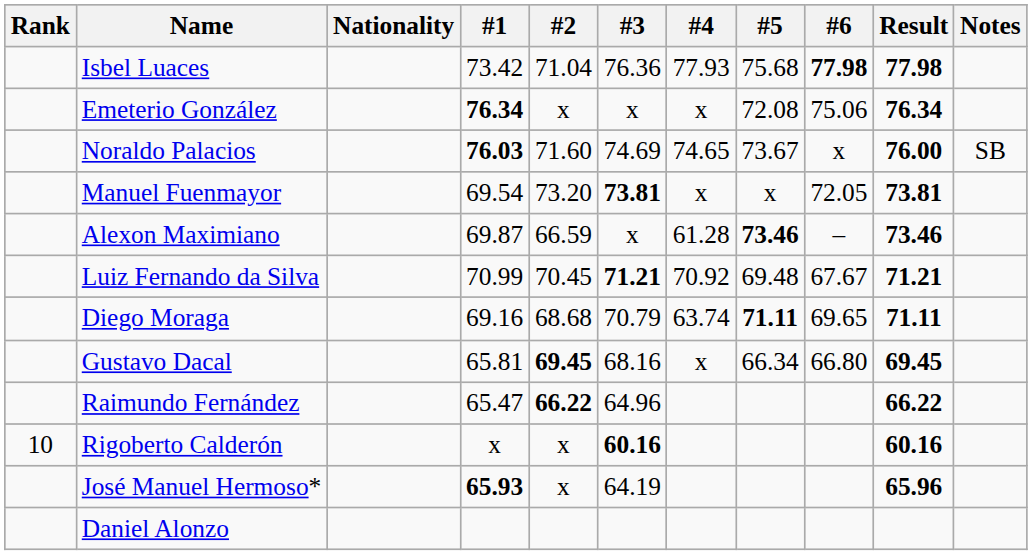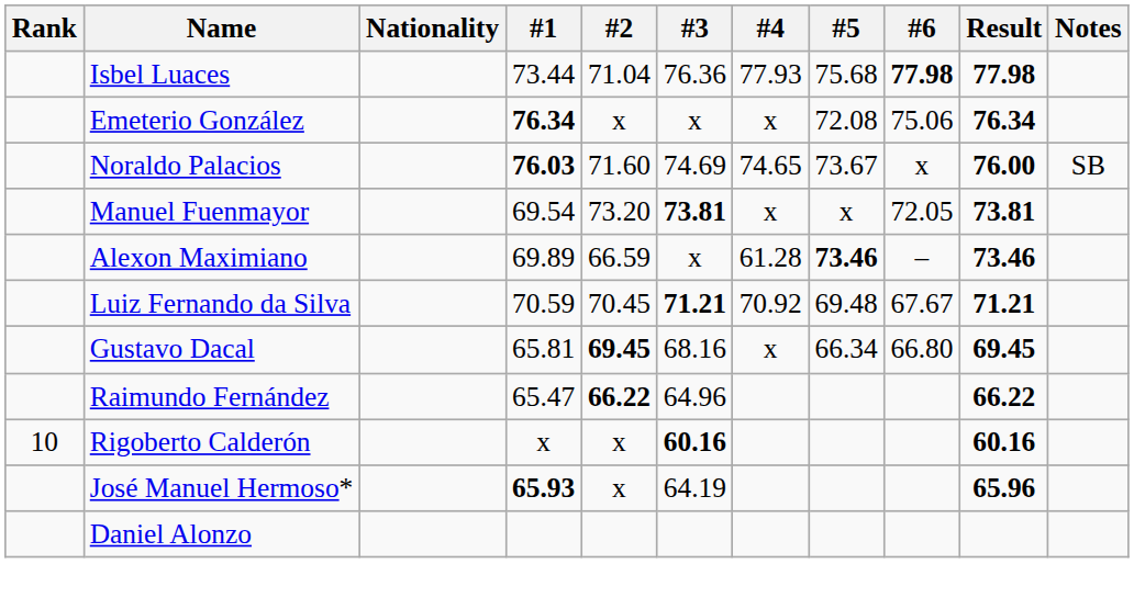 <table class="wikitable sortable" style="text-align:center;font-size:95%">
 <tr>
 <th>Rank</th>
 <th>Name</th>
 <th>Nationality</th>
 <th>#1</th>
 <th>#2</th>
 <th>#3</th>
 <th>#4</th>
 <th>#5</th>
 <th>#6</th>
 <th>Result</th>
 <th>Notes</th>
 </tr>
 <tr>
 <td></td>
 <td align=left><a href='#'>Isbel Luaces</a></td>
 <td align=left></td>
-<td>73.42</td>
+<td>73.44</td>
 <td>71.04</td>
 <td>76.36</td>
 <td>77.93</td>
 <td>75.68</td>
 <td><strong>77.98</strong></td>
 <td><strong>77.98</strong></td>
 <td></td>
 </tr>
 <tr>
 <td></td>
 <td align=left><a href='#'>Emeterio González</a></td>
 <td align=left></td>
 <td><strong>76.34</strong></td>
 <td>x</td>
 <td>x</td>
 <td>x</td>
 <td>72.08</td>
 <td>75.06</td>
 <td><strong>76.34</strong></td>
 <td></td>
 </tr>
 <tr>
 <td></td>
 <td align=left><a href='#'>Noraldo Palacios</a></td>
 <td align=left></td>
 <td><strong>76.03</strong></td>
 <td>71.60</td>
 <td>74.69</td>
 <td>74.65</td>
 <td>73.67</td>
 <td>x</td>
 <td><strong>76.00</strong></td>
 <td>SB</td>
 </tr>
 <tr>
 <td></td>
 <td align=left><a href='#'>Manuel Fuenmayor</a></td>
 <td align=left></td>
 <td>69.54</td>
 <td>73.20</td>
 <td><strong>73.81</strong></td>
 <td>x</td>
 <td>x</td>
 <td>72.05</td>
 <td><strong>73.81</strong></td>
 <td></td>
 </tr>
 <tr>
 <td></td>
 <td align=left><a href='#'>Alexon Maximiano</a></td>
 <td align=left></td>
-<td>69.87</td>
+<td>69.89</td>
 <td>66.59</td>
 <td>x</td>
 <td>61.28</td>
 <td><strong>73.46</strong></td>
 <td>–</td>
 <td><strong>73.46</strong></td>
 <td></td>
 </tr>
 <tr>
 <td></td>
 <td align=left><a href='#'>Luiz Fernando da Silva</a></td>
 <td align=left></td>
-<td>70.99</td>
+<td>70.59</td>
 <td>70.45</td>
 <td><strong>71.21</strong></td>
 <td>70.92</td>
 <td>69.48</td>
 <td>67.67</td>
 <td><strong>71.21</strong></td>
-<td></td>
-</tr>
-<tr>
-<td></td>
-<td align=left><a href='#'>Diego Moraga</a></td>
-<td align=left></td>
-<td>69.16</td>
-<td>68.68</td>
-<td>70.79</td>
-<td>63.74</td>
-<td><strong>71.11</strong></td>
-<td>69.65</td>
-<td><strong>71.11</strong></td>
 <td></td>
 </tr>
 <tr>
 <td></td>
 <td align=left><a href='#'>Gustavo Dacal</a></td>
 <td align=left></td>
 <td>65.81</td>
 <td><strong>69.45</strong></td>
 <td>68.16</td>
 <td>x</td>
 <td>66.34</td>
 <td>66.80</td>
 <td><strong>69.45</strong></td>
 <td></td>
 </tr>
 <tr>
 <td></td>
 <td align=left><a href='#'>Raimundo Fernández</a></td>
 <td align=left></td>
 <td>65.47</td>
 <td><strong>66.22</strong></td>
 <td>64.96</td>
 <td></td>
 <td></td>
 <td></td>
 <td><strong>66.22</strong></td>
 <td></td>
 </tr>
 <tr>
 <td>10</td>
 <td align=left><a href='#'>Rigoberto Calderón</a></td>
 <td align=left></td>
 <td>x</td>
 <td>x</td>
 <td><strong>60.16</strong></td>
 <td></td>
 <td></td>
 <td></td>
 <td><strong>60.16</strong></td>
 <td></td>
 </tr>
 <tr>
 <td></td>
 <td align=left><a href='#'>José Manuel Hermoso</a>*</td>
 <td align=left></td>
 <td><strong>65.93</strong></td>
 <td>x</td>
 <td>64.19</td>
 <td></td>
 <td></td>
 <td></td>
 <td><strong>65.96</strong></td>
 <td></td>
 </tr>
 <tr>
 <td></td>
 <td align=left><a href='#'>Daniel Alonzo</a></td>
 <td align=left></td>
 <td></td>
 <td></td>
 <td></td>
 <td></td>
 <td></td>
 <td></td>
 <td><strong></strong></td>
 <td></td>
 </tr>
 </table>
